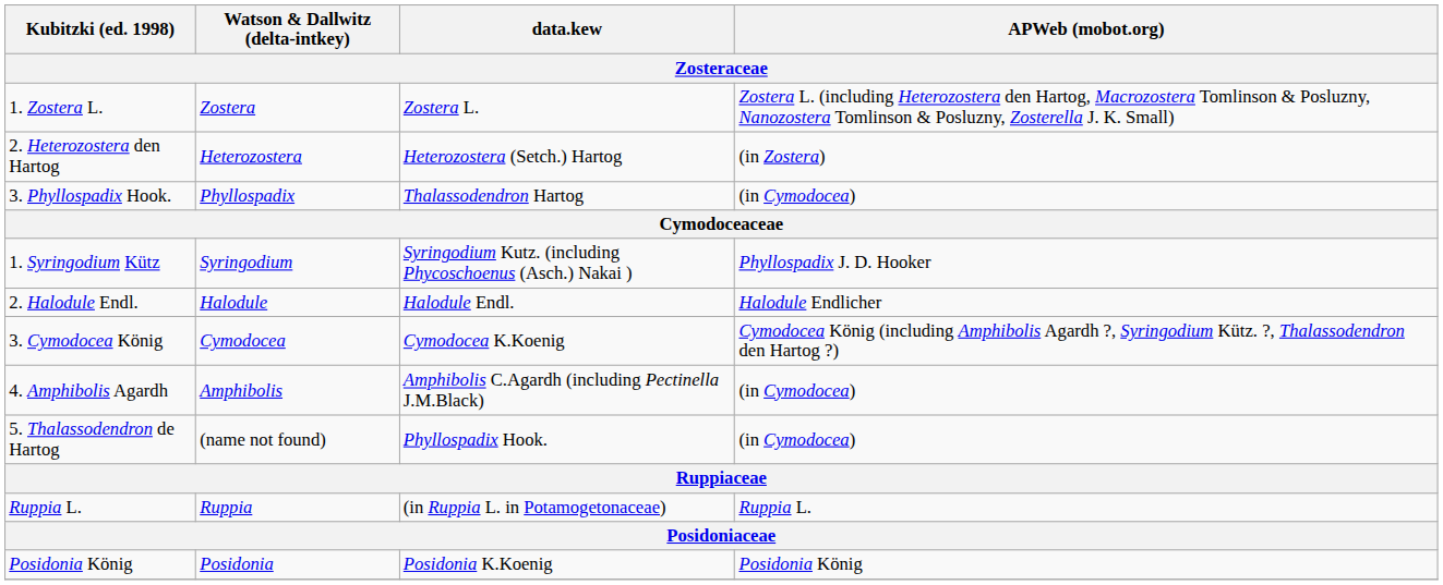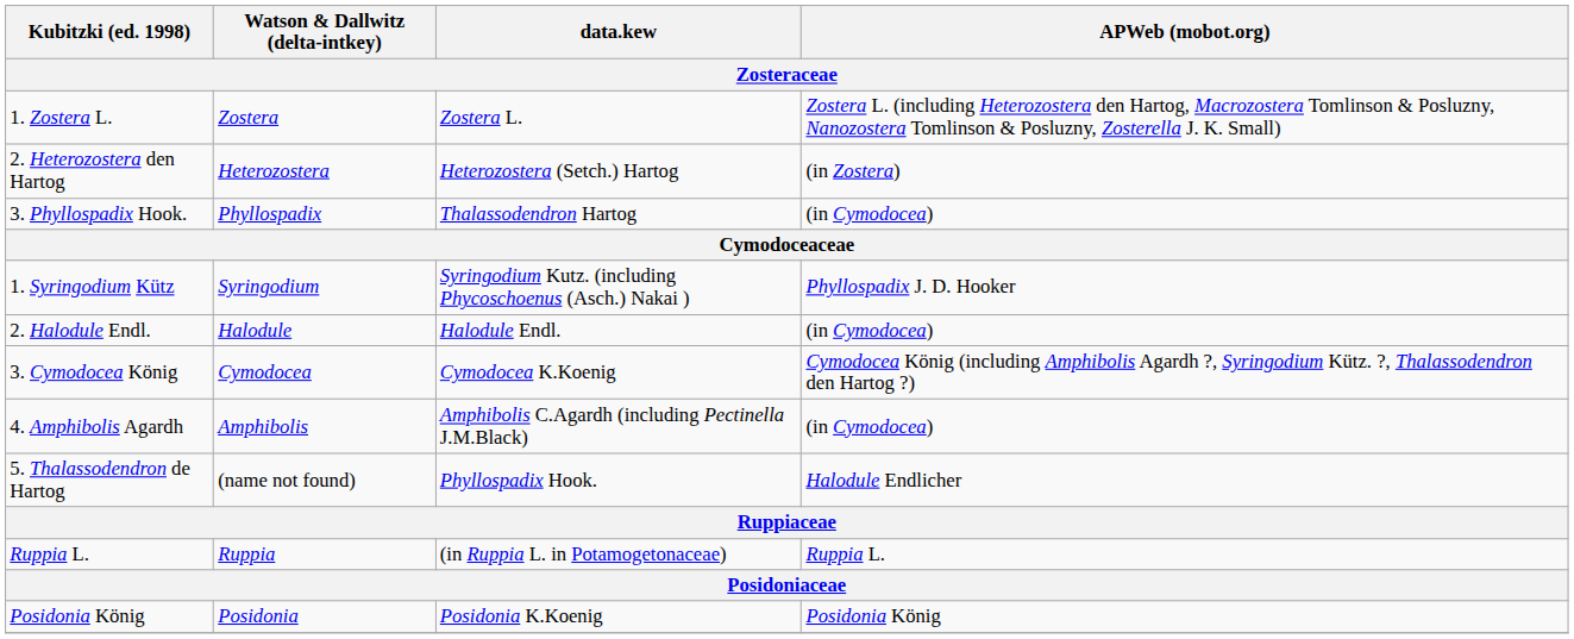 <table class="wikitable" style="margin:1em auto;">
 <tr>
 <th scope="col">Kubitzki (ed. 1998)</th>
 <th scope="col">Watson & Dallwitz (delta-intkey)</th>
 <th scope="col">data.kew</th>
 <th scope="col">APWeb (mobot.org)</th>
 </tr>
 <tr>
 <th colspan="4"><a href='#'>Zosteraceae</a></th>
 </tr>
 <tr>
 <td>1. <em><a href='#'>Zostera</a></em> L.</td>
 <td><em><a href='#'>Zostera</a></em></td>
 <td><em><a href='#'>Zostera</a></em> L.</td>
 <td><em><a href='#'>Zostera</a></em> L. (including <em><a href='#'>Heterozostera</a></em> den Hartog, <em><a href='#'>Macrozostera</a></em> Tomlinson & Posluzny, <em><a href='#'>Nanozostera</a></em> Tomlinson & Posluzny, <em><a href='#'>Zosterella</a></em> J. K. Small)</td>
 </tr>
 <tr>
 <td>2. <em><a href='#'>Heterozostera</a></em> den Hartog</td>
 <td><em><a href='#'>Heterozostera</a></em></td>
 <td><em><a href='#'>Heterozostera</a></em> (Setch.) Hartog</td>
 <td>(in <em><a href='#'>Zostera</a></em>)</td>
 </tr>
 <tr>
 <td>3. <em><a href='#'>Phyllospadix</a></em> Hook.</td>
 <td><em><a href='#'>Phyllospadix</a></em></td>
 <td><em><a href='#'>Thalassodendron</a></em> Hartog</td>
 <td>(in <em><a href='#'>Cymodocea</a></em>)</td>
 </tr>
 <tr>
 <th colspan="4">Cymodoceaceae</th>
 </tr>
 <tr>
 <td>1. <em><a href='#'>Syringodium</a></em> <a href='#'>Kütz</a></td>
 <td><em><a href='#'>Syringodium</a></em></td>
 <td><em><a href='#'>Syringodium</a></em> Kutz.  (including <em><a href='#'>Phycoschoenus</a></em> (Asch.) Nakai )</td>
 <td><em><a href='#'>Phyllospadix</a></em> J. D. Hooker</td>
 </tr>
 <tr>
 <td>2. <em><a href='#'>Halodule</a></em> Endl.</td>
 <td><em><a href='#'>Halodule</a></em></td>
 <td><em><a href='#'>Halodule</a></em> Endl.</td>
-<td><em><a href='#'>Halodule</a></em> Endlicher</td>
+<td>(in <em><a href='#'>Cymodocea</a></em>)</td>
 </tr>
 <tr>
 <td>3. <em><a href='#'>Cymodocea</a></em> König</td>
 <td><em><a href='#'>Cymodocea</a></em></td>
 <td><em><a href='#'>Cymodocea</a></em> K.Koenig</td>
 <td><em><a href='#'>Cymodocea</a></em> König (including <em><a href='#'>Amphibolis</a></em> Agardh ?, <em><a href='#'>Syringodium</a></em> Kütz. ?, <em><a href='#'>Thalassodendron</a></em> den Hartog ?)</td>
 </tr>
 <tr>
 <td>4. <em><a href='#'>Amphibolis</a></em> Agardh</td>
 <td><em><a href='#'>Amphibolis</a></em></td>
 <td><em><a href='#'>Amphibolis</a></em> C.Agardh (including <em>Pectinella</em> J.M.Black)</td>
 <td>(in <em><a href='#'>Cymodocea</a></em>)</td>
 </tr>
 <tr>
 <td>5. <em><a href='#'>Thalassodendron</a></em> de Hartog</td>
 <td>(name not found)</td>
 <td><em><a href='#'>Phyllospadix</a></em> Hook.</td>
-<td>(in <em><a href='#'>Cymodocea</a></em>)</td>
+<td><em><a href='#'>Halodule</a></em> Endlicher</td>
 </tr>
 <tr>
 <th colspan="4"><a href='#'>Ruppiaceae</a></th>
 </tr>
 <tr>
 <td><em><a href='#'>Ruppia</a></em> L.</td>
 <td><em><a href='#'>Ruppia</a></em></td>
 <td>(in <em><a href='#'>Ruppia</a></em> L. in <a href='#'>Potamogetonaceae</a>)</td>
 <td><em><a href='#'>Ruppia</a></em> L.</td>
 </tr>
 <tr>
 <th colspan="4"><a href='#'>Posidoniaceae</a></th>
 </tr>
 <tr>
 <td><em><a href='#'>Posidonia</a></em> König</td>
 <td><em><a href='#'>Posidonia</a></em></td>
 <td><em><a href='#'>Posidonia</a></em> K.Koenig</td>
 <td><em><a href='#'>Posidonia</a></em> König</td>
 </tr>
 <tr>
 </tr>
 </table>
